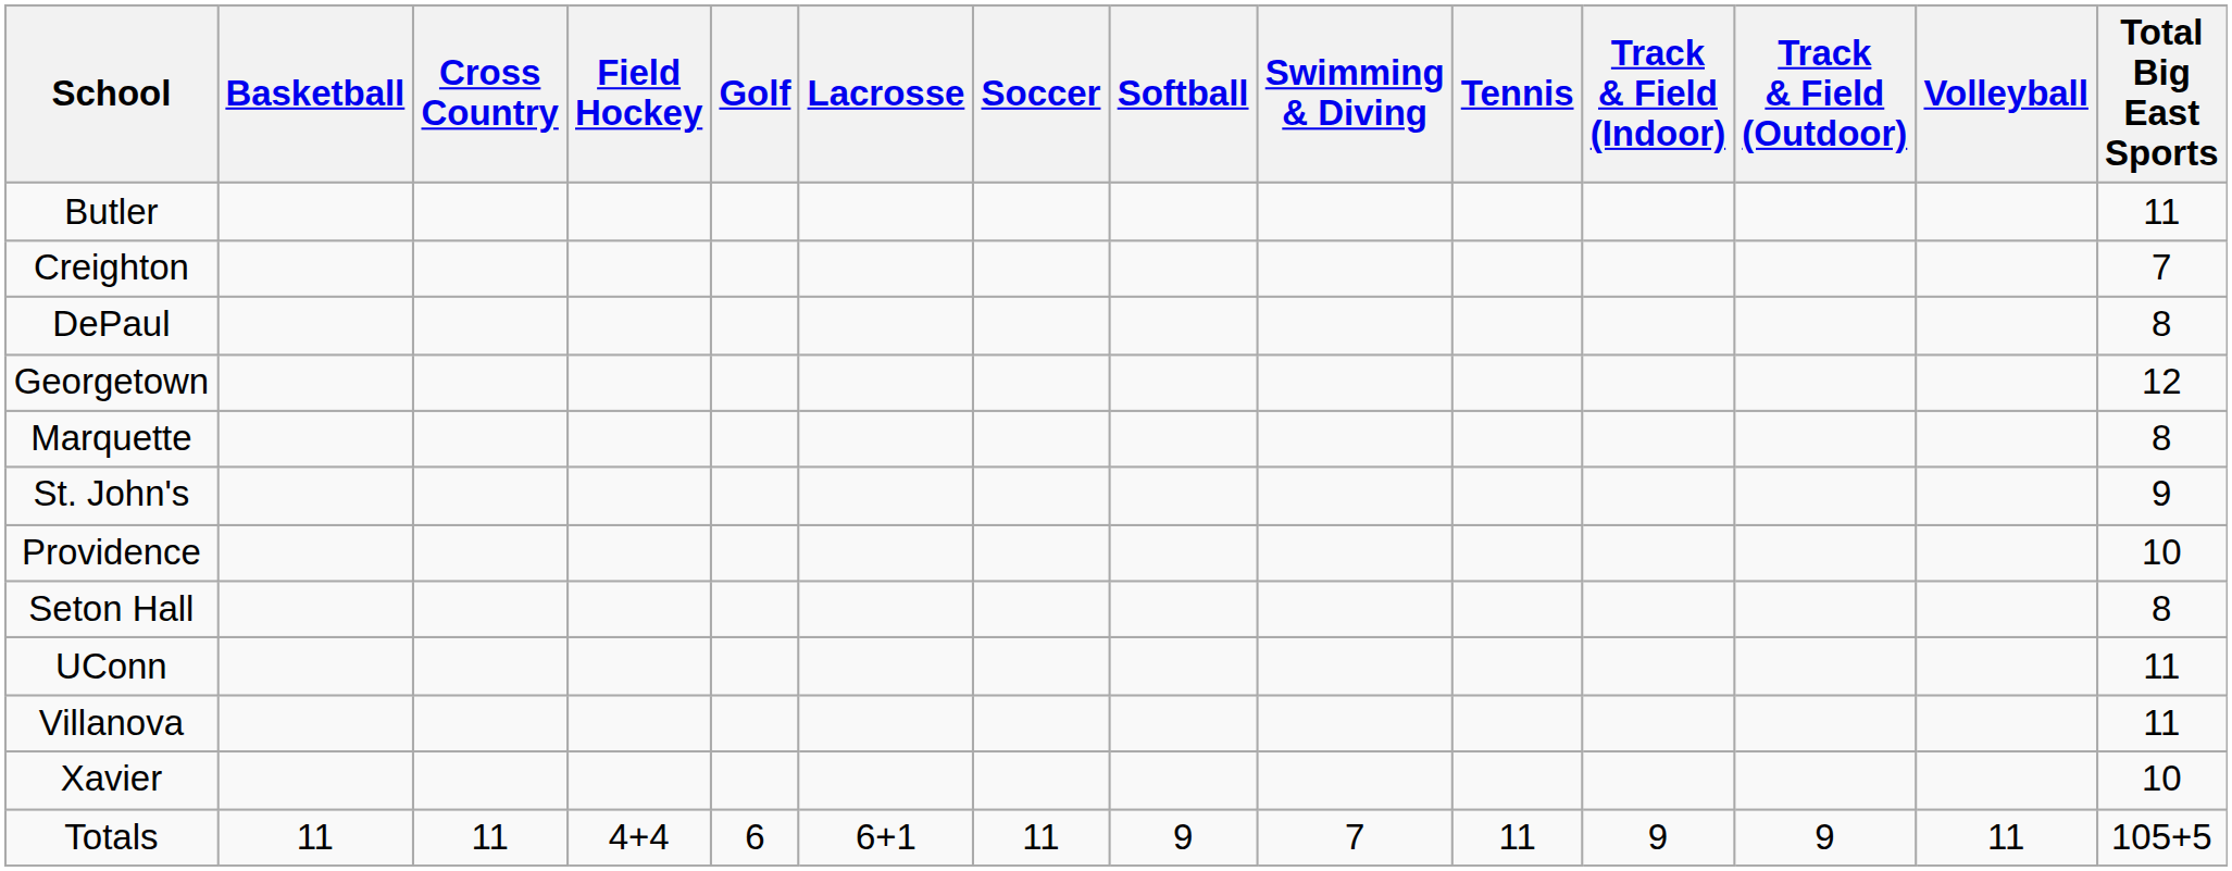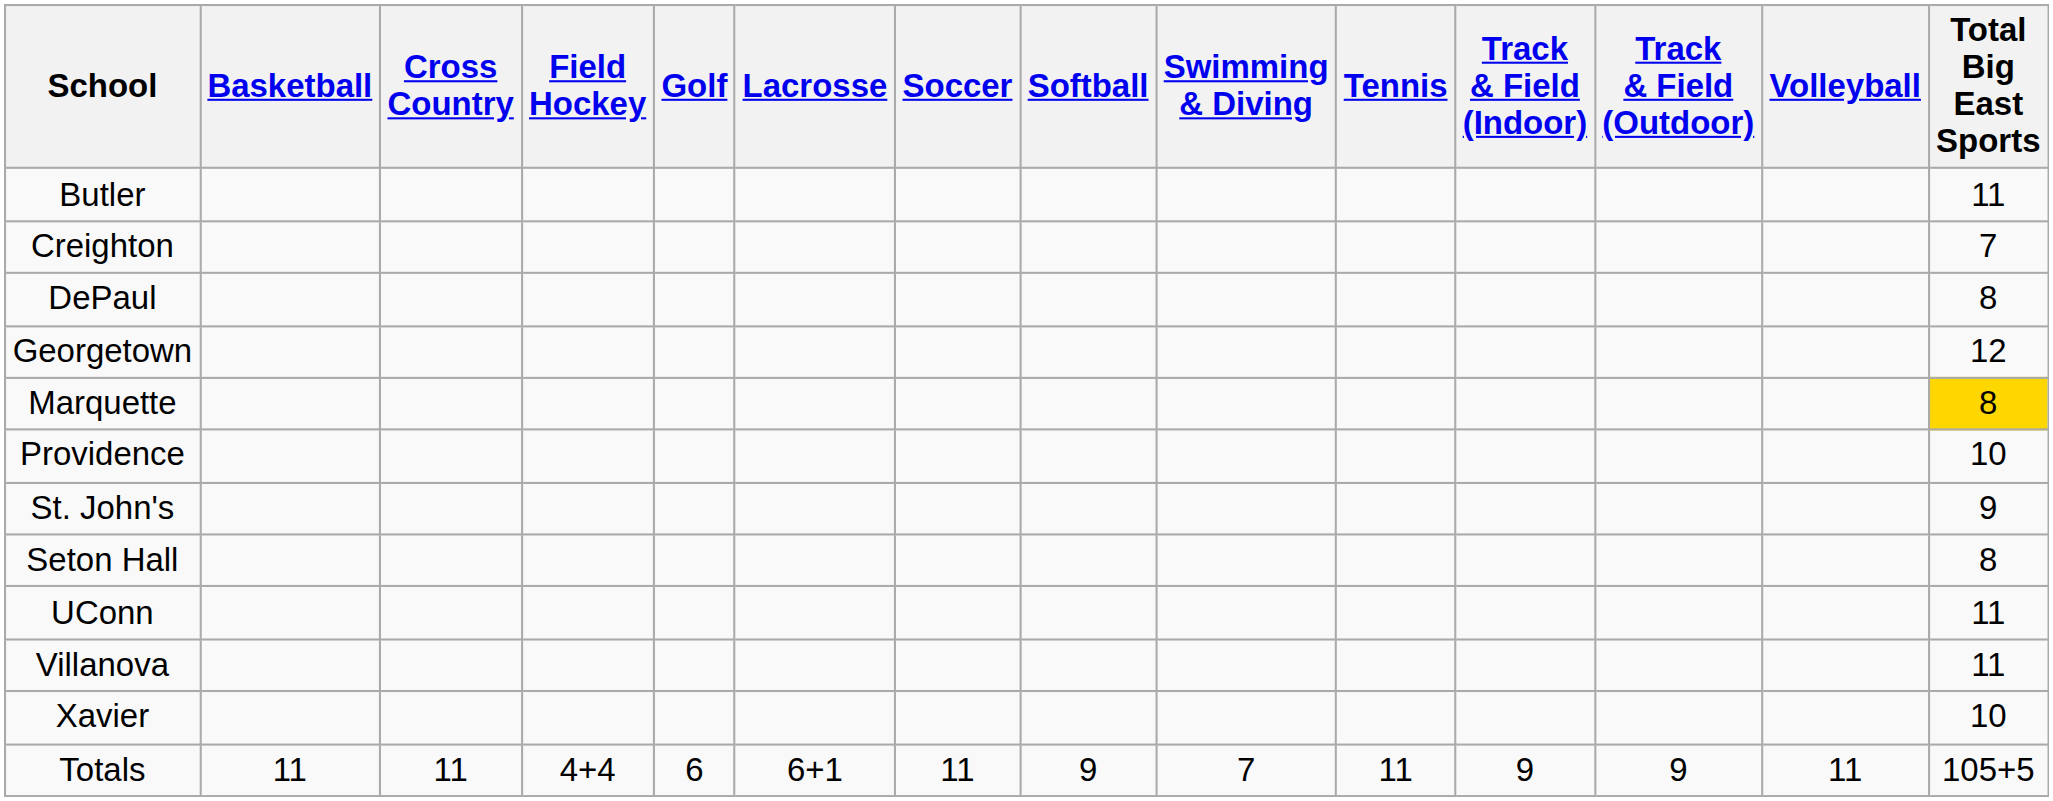 <table class="wikitable" style="text-align:center; width:80%;">
 <tr style="text-align:center">
 <th>School</th>
 <th><a href='#'>Basketball</a></th>
 <th><a href='#'>Cross<br>Country</a></th>
 <th><a href='#'>Field<br>Hockey</a></th>
 <th><a href='#'>Golf</a></th>
 <th><a href='#'>Lacrosse</a></th>
 <th><a href='#'>Soccer</a></th>
 <th><a href='#'>Softball</a></th>
 <th><a href='#'>Swimming</a><br><a href='#'>& Diving</a></th>
 <th><a href='#'>Tennis</a></th>
 <th><a href='#'>Track<br>& Field<br>(Indoor)</a></th>
 <th><a href='#'>Track<br>& Field<br>(Outdoor)</a></th>
 <th><a href='#'>Volleyball</a></th>
 <th>Total<br>Big East<br>Sports</th>
 </tr>
 <tr style="text-align:center">
 <td>Butler</td>
 <td></td>
 <td></td>
 <td></td>
 <td></td>
 <td></td>
 <td></td>
 <td></td>
 <td></td>
 <td></td>
 <td></td>
 <td></td>
 <td></td>
 <td>11</td>
 </tr>
 <tr style="text-align:center">
 <td>Creighton</td>
 <td></td>
 <td></td>
 <td></td>
 <td></td>
 <td></td>
 <td></td>
 <td></td>
 <td></td>
 <td></td>
 <td></td>
 <td></td>
 <td></td>
 <td>7</td>
 </tr>
 <tr style="text-align:center">
 <td>DePaul</td>
 <td></td>
 <td></td>
 <td></td>
 <td></td>
 <td></td>
 <td></td>
 <td></td>
 <td></td>
 <td></td>
 <td></td>
 <td></td>
 <td></td>
 <td>8</td>
 </tr>
 <tr style="text-align:center">
 <td>Georgetown</td>
 <td></td>
 <td></td>
 <td></td>
 <td></td>
 <td></td>
 <td></td>
 <td></td>
 <td></td>
 <td></td>
 <td></td>
 <td></td>
 <td></td>
 <td>12</td>
 </tr>
 <tr style="text-align:center">
 <td>Marquette</td>
 <td></td>
 <td></td>
 <td></td>
 <td></td>
 <td></td>
 <td></td>
 <td></td>
 <td></td>
 <td></td>
 <td></td>
 <td></td>
 <td></td>
-<td>8</td>
+<td style="background: gold;">8</td>
+</tr>
+<tr style="text-align:center">
+<td>Providence</td>
+<td></td>
+<td></td>
+<td></td>
+<td></td>
+<td></td>
+<td></td>
+<td></td>
+<td></td>
+<td></td>
+<td></td>
+<td></td>
+<td></td>
+<td>10</td>
 </tr>
 <tr style="text-align:center">
 <td>St. John's</td>
 <td></td>
 <td></td>
 <td></td>
 <td></td>
 <td></td>
 <td></td>
 <td></td>
 <td></td>
 <td></td>
 <td></td>
 <td></td>
 <td></td>
 <td>9</td>
-</tr>
-<tr style="text-align:center">
-<td>Providence</td>
-<td></td>
-<td></td>
-<td></td>
-<td></td>
-<td></td>
-<td></td>
-<td></td>
-<td></td>
-<td></td>
-<td></td>
-<td></td>
-<td></td>
-<td>10</td>
 </tr>
 <tr style="text-align:center">
 <td>Seton Hall</td>
 <td></td>
 <td></td>
 <td></td>
 <td></td>
 <td></td>
 <td></td>
 <td></td>
 <td></td>
 <td></td>
 <td></td>
 <td></td>
 <td></td>
 <td>8</td>
 </tr>
 <tr style="text-align:center">
 <td>UConn</td>
 <td></td>
 <td></td>
 <td></td>
 <td></td>
 <td></td>
 <td></td>
 <td></td>
 <td></td>
 <td></td>
 <td></td>
 <td></td>
 <td></td>
 <td>11</td>
 </tr>
 <tr style="text-align:center">
 <td>Villanova</td>
 <td></td>
 <td></td>
 <td></td>
 <td></td>
 <td></td>
 <td></td>
 <td></td>
 <td></td>
 <td></td>
 <td></td>
 <td></td>
 <td></td>
 <td>11</td>
 </tr>
 <tr style="text-align:center">
 <td>Xavier</td>
 <td></td>
 <td></td>
 <td></td>
 <td></td>
 <td></td>
 <td></td>
 <td></td>
 <td></td>
 <td></td>
 <td></td>
 <td></td>
 <td></td>
 <td>10</td>
 </tr>
 <tr style="text-align:center">
 <td>Totals</td>
 <td>11</td>
 <td>11</td>
 <td>4+4</td>
 <td>6</td>
 <td>6+1</td>
 <td>11</td>
 <td>9</td>
 <td>7</td>
 <td>11</td>
 <td>9</td>
 <td>9</td>
 <td>11</td>
 <td>105+5</td>
 </tr>
 </table>
